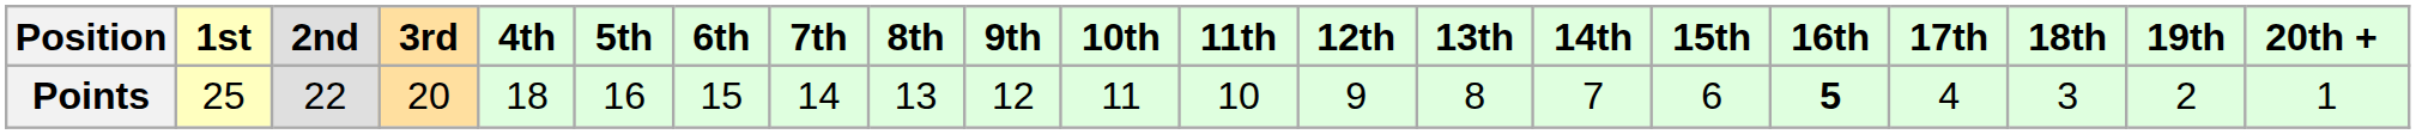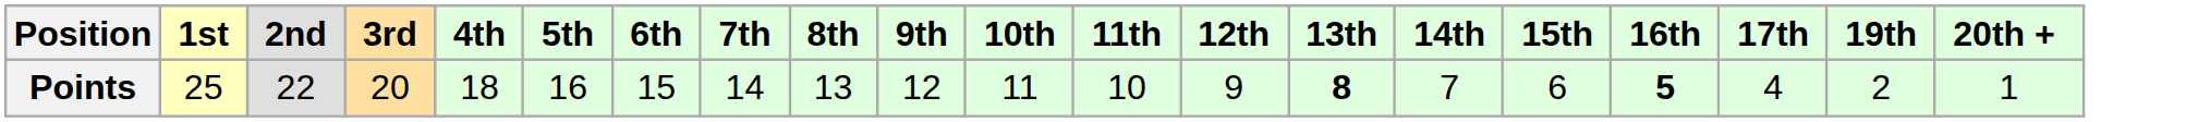 <table class="wikitable" style="font-size:85%; text-align:center">
 <tr>
 <th>Position</th>
 <td style="background:#ffffbf;"> <strong>1st</strong> </td>
 <td style="background:#dfdfdf;"> <strong>2nd</strong> </td>
 <td style="background:#ffdf9f;"> <strong>3rd</strong> </td>
 <td style="background:#dfffdf;"> <strong>4th</strong> </td>
 <td style="background:#dfffdf;"> <strong>5th</strong> </td>
 <td style="background:#dfffdf;"> <strong>6th</strong> </td>
 <td style="background:#dfffdf;"> <strong>7th</strong> </td>
 <td style="background:#dfffdf;"> <strong>8th</strong> </td>
 <td style="background:#dfffdf;"> <strong>9th</strong> </td>
 <td style="background:#dfffdf;"> <strong>10th</strong> </td>
 <td style="background:#dfffdf;"> <strong>11th</strong> </td>
 <td style="background:#dfffdf;"> <strong>12th</strong> </td>
 <td style="background:#dfffdf;"> <strong>13th</strong> </td>
 <td style="background:#dfffdf;"> <strong>14th</strong> </td>
 <td style="background:#dfffdf;"> <strong>15th</strong> </td>
 <td style="background:#dfffdf;"> <strong>16th</strong> </td>
 <td style="background:#dfffdf;"> <strong>17th</strong> </td>
-<td style="background:#dfffdf;"> <strong>18th</strong> </td>
 <td style="background:#dfffdf;"> <strong>19th</strong> </td>
 <td style="background:#dfffdf;"> <strong>20th + </strong> </td>
 </tr>
 <tr>
 <th>Points</th>
 <td style="background:#ffffbf;">25</td>
 <td style="background:#dfdfdf;">22</td>
 <td style="background:#ffdf9f;">20</td>
 <td style="background:#dfffdf;">18</td>
 <td style="background:#dfffdf;">16</td>
 <td style="background:#dfffdf;">15</td>
 <td style="background:#dfffdf;">14</td>
 <td style="background:#dfffdf;">13</td>
 <td style="background:#dfffdf;">12</td>
 <td style="background:#dfffdf;">11</td>
 <td style="background:#dfffdf;">10</td>
 <td style="background:#dfffdf;">9</td>
-<td style="background:#dfffdf;">8</td>
+<td style="background:#dfffdf;"><strong>8</strong></td>
 <td style="background:#dfffdf;">7</td>
 <td style="background:#dfffdf;">6</td>
 <td style="background:#dfffdf;"><strong>5</strong></td>
 <td style="background:#dfffdf;">4</td>
-<td style="background:#dfffdf;">3</td>
 <td style="background:#dfffdf;">2</td>
 <td style="background:#dfffdf;">1</td>
 </tr>
 </table>
